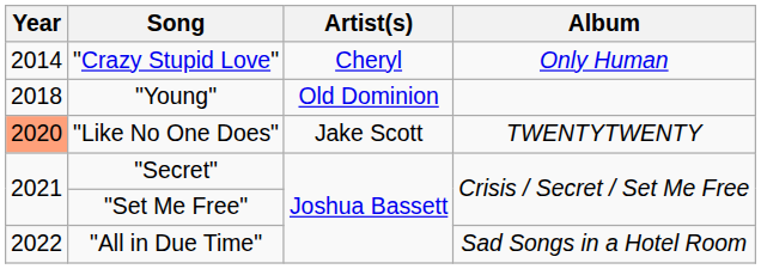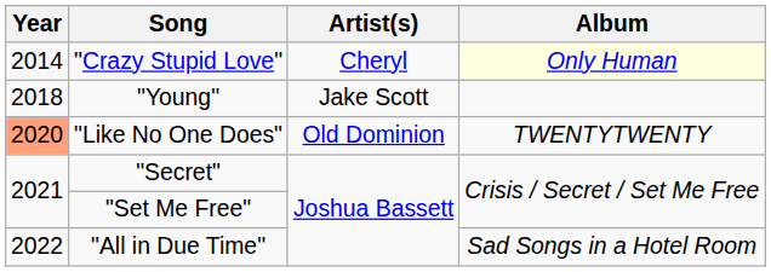 <table class="wikitable plainrowheaders" style="text-align:center;">
 <tr>
 <th scope="col">Year</th>
 <th scope="col">Song</th>
 <th scope="col">Artist(s)</th>
 <th scope="col">Album</th>
 </tr>
 <tr>
 <td>2014</td>
 <td>"<a href='#'>Crazy Stupid Love</a>"</td>
 <td><a href='#'>Cheryl</a></td>
-<td><em><a href='#'>Only Human</a></em></td>
+<td style="background: lightyellow;"><em><a href='#'>Only Human</a></em></td>
 </tr>
 <tr>
 <td>2018</td>
 <td>"Young"</td>
-<td><a href='#'>Old Dominion</a></td>
+<td>Jake Scott</td>
 <td></td>
 </tr>
 <tr>
 <td style="background: lightsalmon;">2020</td>
 <td>"Like No One Does"</td>
-<td>Jake Scott</td>
+<td><a href='#'>Old Dominion</a></td>
 <td><em>TWENTYTWENTY</em></td>
 </tr>
 <tr>
 <td rowspan="2">2021</td>
 <td>"Secret"</td>
 <td rowspan="3"><a href='#'>Joshua Bassett</a></td>
 <td rowspan="2"><em>Crisis / Secret / Set Me Free	</em></td>
 </tr>
 <tr>
 <td>"Set Me Free"</td>
 </tr>
 <tr>
 <td>2022</td>
 <td>"All in Due Time"</td>
 <td><em>Sad Songs in a Hotel Room	</em></td>
 </tr>
 </table>
